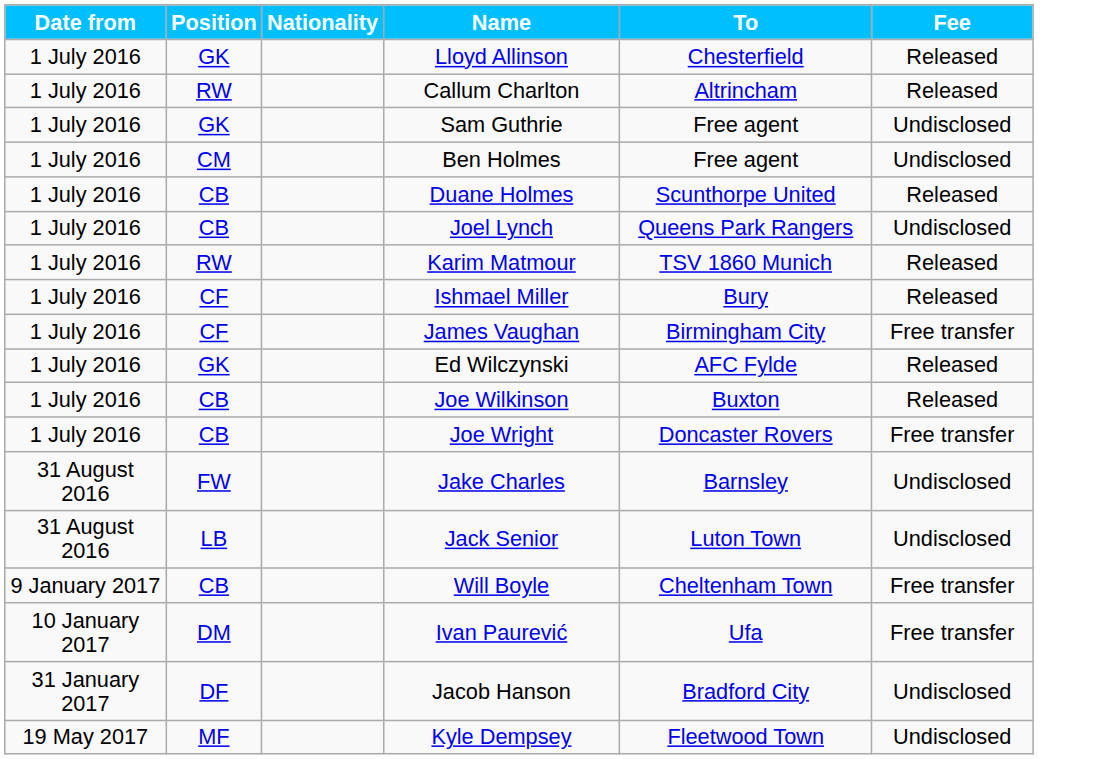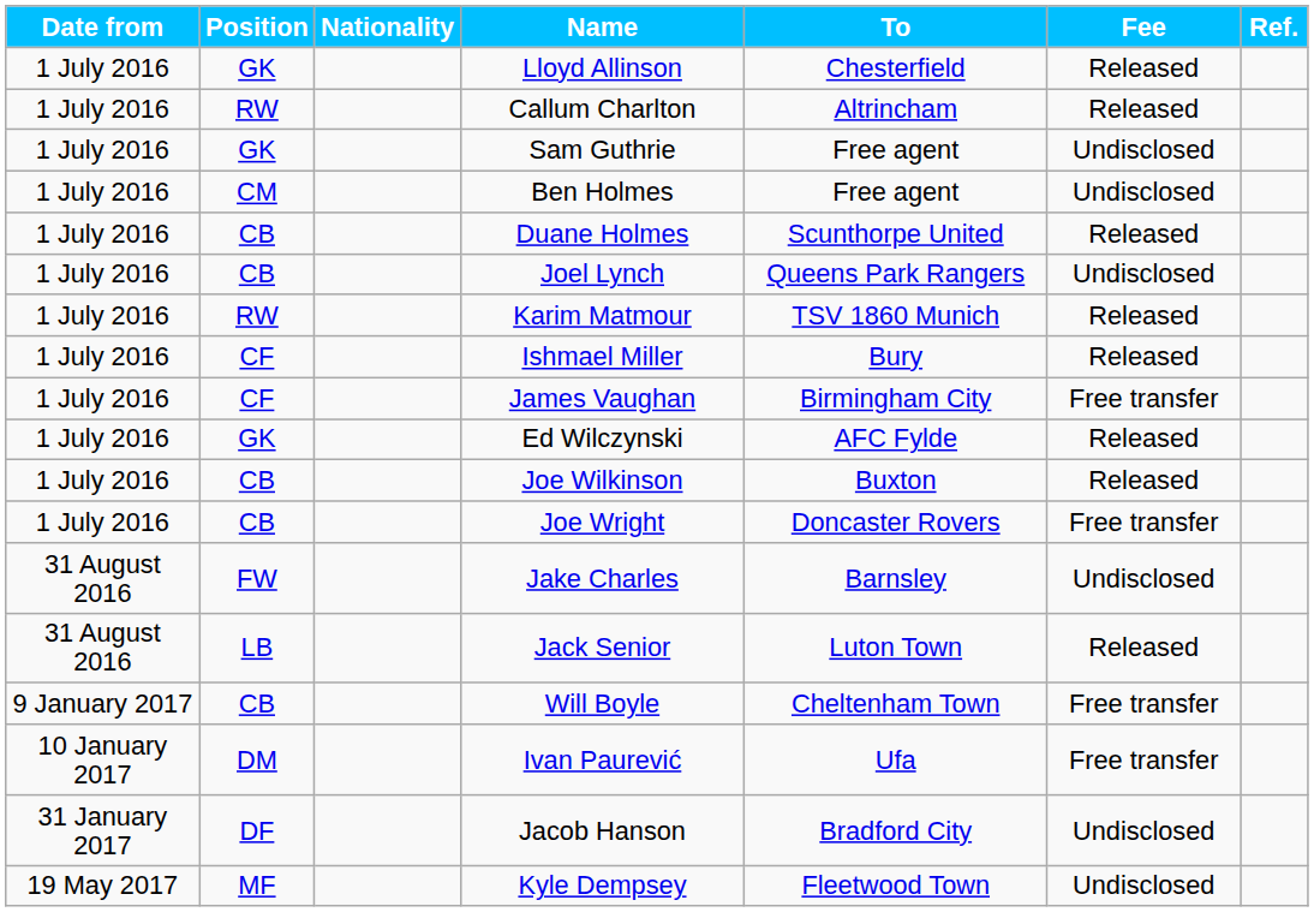 <table class="wikitable"  style="text-align:center; font-size:90%; ">
 <tr>
 <th style="background:#00BFFF; color:#FFFFFF; width:100px;">Date from</th>
 <th style="background:#00BFFF; color:#FFFFFF; width:50px;">Position</th>
 <th style="background:#00BFFF; color:#FFFFFF; width:50px;">Nationality</th>
 <th style="background:#00BFFF; color:#FFFFFF; width:150px;">Name</th>
 <th style="background:#00BFFF; color:#FFFFFF; width:160px;">To</th>
 <th style="background:#00BFFF; color:#FFFFFF; width:100px;">Fee</th>
+<th style="background:#00BFFF; color:#FFFFFF; width:30px;">Ref.</th>
 </tr>
 <tr>
 <td>1 July 2016</td>
 <td><a href='#'>GK</a></td>
 <td></td>
 <td><a href='#'>Lloyd Allinson</a></td>
 <td><a href='#'>Chesterfield</a></td>
 <td>Released</td>
+<td></td>
 </tr>
 <tr>
 <td>1 July 2016</td>
 <td><a href='#'>RW</a></td>
 <td></td>
 <td>Callum Charlton</td>
 <td><a href='#'>Altrincham</a></td>
 <td>Released</td>
+<td></td>
 </tr>
 <tr>
 <td>1 July 2016</td>
 <td><a href='#'>GK</a></td>
 <td></td>
 <td>Sam Guthrie</td>
 <td>Free agent</td>
 <td>Undisclosed</td>
+<td></td>
 </tr>
 <tr>
 <td>1 July 2016</td>
 <td><a href='#'>CM</a></td>
 <td></td>
 <td>Ben Holmes</td>
 <td>Free agent</td>
 <td>Undisclosed</td>
+<td></td>
 </tr>
 <tr>
 <td>1 July 2016</td>
 <td><a href='#'>CB</a></td>
 <td></td>
 <td><a href='#'>Duane Holmes</a></td>
 <td><a href='#'>Scunthorpe United</a></td>
 <td>Released</td>
+<td></td>
 </tr>
 <tr>
 <td>1 July 2016</td>
 <td><a href='#'>CB</a></td>
 <td></td>
 <td><a href='#'>Joel Lynch</a></td>
 <td><a href='#'>Queens Park Rangers</a></td>
 <td>Undisclosed</td>
+<td></td>
 </tr>
 <tr>
 <td>1 July 2016</td>
 <td><a href='#'>RW</a></td>
 <td></td>
 <td><a href='#'>Karim Matmour</a></td>
 <td><a href='#'>TSV 1860 Munich</a></td>
 <td>Released</td>
+<td></td>
 </tr>
 <tr>
 <td>1 July 2016</td>
 <td><a href='#'>CF</a></td>
 <td></td>
 <td><a href='#'>Ishmael Miller</a></td>
 <td><a href='#'>Bury</a></td>
 <td>Released</td>
+<td></td>
 </tr>
 <tr>
 <td>1 July 2016</td>
 <td><a href='#'>CF</a></td>
 <td></td>
 <td><a href='#'>James Vaughan</a></td>
 <td><a href='#'>Birmingham City</a></td>
 <td>Free transfer</td>
+<td></td>
 </tr>
 <tr>
 <td>1 July 2016</td>
 <td><a href='#'>GK</a></td>
 <td></td>
 <td>Ed Wilczynski</td>
 <td><a href='#'>AFC Fylde</a></td>
 <td>Released</td>
+<td></td>
 </tr>
 <tr>
 <td>1 July 2016</td>
 <td><a href='#'>CB</a></td>
 <td></td>
 <td><a href='#'>Joe Wilkinson</a></td>
 <td><a href='#'>Buxton</a></td>
 <td>Released</td>
+<td></td>
 </tr>
 <tr>
 <td>1 July 2016</td>
 <td><a href='#'>CB</a></td>
 <td></td>
 <td><a href='#'>Joe Wright</a></td>
 <td><a href='#'>Doncaster Rovers</a></td>
 <td>Free transfer</td>
+<td></td>
 </tr>
 <tr>
 <td>31 August 2016</td>
 <td><a href='#'>FW</a></td>
 <td></td>
 <td><a href='#'>Jake Charles</a></td>
 <td><a href='#'>Barnsley</a></td>
 <td>Undisclosed</td>
+<td></td>
 </tr>
 <tr>
 <td>31 August 2016</td>
 <td><a href='#'>LB</a></td>
 <td></td>
 <td><a href='#'>Jack Senior</a></td>
 <td><a href='#'>Luton Town</a></td>
-<td>Undisclosed</td>
+<td>Released</td>
+<td></td>
 </tr>
 <tr>
 <td>9 January 2017</td>
 <td><a href='#'>CB</a></td>
 <td></td>
 <td><a href='#'>Will Boyle</a></td>
 <td><a href='#'>Cheltenham Town</a></td>
 <td>Free transfer</td>
+<td></td>
 </tr>
 <tr>
 <td>10 January 2017</td>
 <td><a href='#'>DM</a></td>
 <td></td>
 <td><a href='#'>Ivan Paurević</a></td>
 <td><a href='#'>Ufa</a></td>
 <td>Free transfer</td>
+<td></td>
 </tr>
 <tr>
 <td>31 January 2017</td>
 <td><a href='#'>DF</a></td>
 <td></td>
 <td>Jacob Hanson</td>
 <td><a href='#'>Bradford City</a></td>
 <td>Undisclosed</td>
+<td></td>
 </tr>
 <tr>
 <td>19 May 2017</td>
 <td><a href='#'>MF</a></td>
 <td></td>
 <td><a href='#'>Kyle Dempsey</a></td>
 <td><a href='#'>Fleetwood Town</a></td>
 <td>Undisclosed</td>
+<td></td>
 </tr>
 </table>
